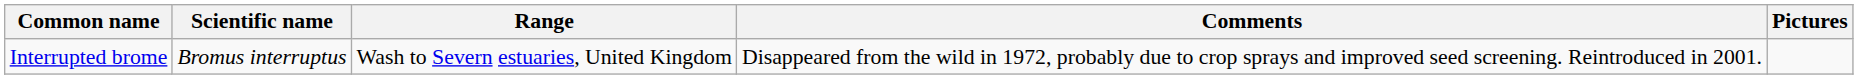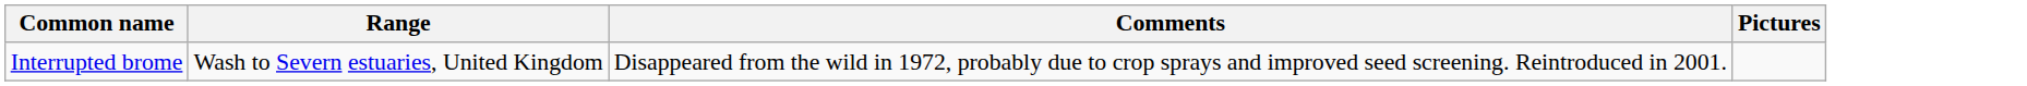 <table class="wikitable sortable">
 <tr>
 <th>Common name</th>
-<th>Scientific name</th>
 <th>Range</th>
 <th class="unsortable">Comments</th>
 <th class="unsortable">Pictures</th>
 </tr>
 <tr>
 <td><a href='#'>Interrupted brome</a></td>
-<td><em>Bromus interruptus</em></td>
 <td>Wash to <a href='#'>Severn</a> <a href='#'>estuaries</a>, United Kingdom</td>
 <td>Disappeared from the wild in 1972, probably due to crop sprays and improved seed screening. Reintroduced in 2001.</td>
 <td></td>
 </tr>
 </table>
